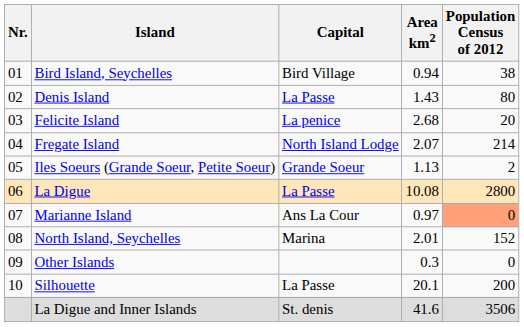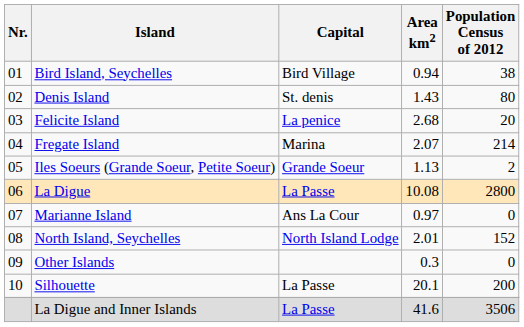 <table class="wikitable sortable">
 <tr>
 <th>Nr.</th>
 <th>Island</th>
 <th>Capital</th>
 <th>Area<br>km<sup>2</sup></th>
 <th>Population<br>Census<br> of 2012</th>
 </tr>
 <tr>
 <td>01</td>
 <td><a href='#'>Bird Island, Seychelles</a></td>
 <td>Bird Village</td>
 <td align="right">0.94</td>
 <td align="right">38</td>
 </tr>
 <tr>
 <td>02</td>
 <td><a href='#'>Denis Island</a></td>
-<td><a href='#'>La Passe</a></td>
+<td>St. denis</td>
 <td align="right">1.43</td>
 <td align="right">80</td>
 </tr>
 <tr>
 <td>03</td>
 <td><a href='#'>Felicite Island</a></td>
 <td><a href='#'>La penice</a></td>
 <td align="right">2.68</td>
 <td align="right">20</td>
 </tr>
 <tr>
 <td>04</td>
 <td><a href='#'>Fregate Island</a></td>
-<td><a href='#'>North Island Lodge</a></td>
+<td>Marina</td>
 <td align="right">2.07</td>
 <td align="right">214</td>
 </tr>
 <tr>
 <td>05</td>
 <td><a href='#'>Iles Soeurs</a> (<a href='#'>Grande Soeur</a>, <a href='#'>Petite Soeur</a>)</td>
 <td><a href='#'>Grande Soeur</a></td>
 <td align="right">1.13</td>
 <td align="right">2</td>
 </tr>
 <tr bgcolor="#FFE7BA">
 <td>06</td>
 <td><a href='#'>La Digue</a></td>
 <td><a href='#'>La Passe</a></td>
 <td align="right">10.08</td>
 <td align="right">2800</td>
 </tr>
 <tr>
 <td>07</td>
 <td><a href='#'>Marianne Island</a></td>
 <td>Ans La Cour</td>
 <td align="right">0.97</td>
-<td align="right" style="background: lightsalmon;">0</td>
+<td align="right">0</td>
 </tr>
 <tr>
 <td>08</td>
 <td><a href='#'>North Island, Seychelles</a></td>
-<td>Marina</td>
+<td><a href='#'>North Island Lodge</a></td>
 <td align="right">2.01</td>
 <td align="right">152</td>
 </tr>
 <tr>
 <td>09</td>
 <td><a href='#'>Other Islands</a></td>
 <td></td>
 <td align="right">0.3</td>
 <td align="right">0</td>
 </tr>
 <tr>
 <td>10</td>
 <td><a href='#'>Silhouette</a></td>
 <td>La Passe</td>
 <td align="right">20.1</td>
 <td align="right">200</td>
 </tr>
 <tr>
 </tr>
 <tr style="background: #DDD;" | class="sortbottom">
 <td> </td>
 <td>La Digue and Inner Islands</td>
-<td>St. denis</td>
+<td><a href='#'>La Passe</a></td>
 <td align="right">41.6</td>
 <td align="right">3506</td>
 </tr>
 </table>
